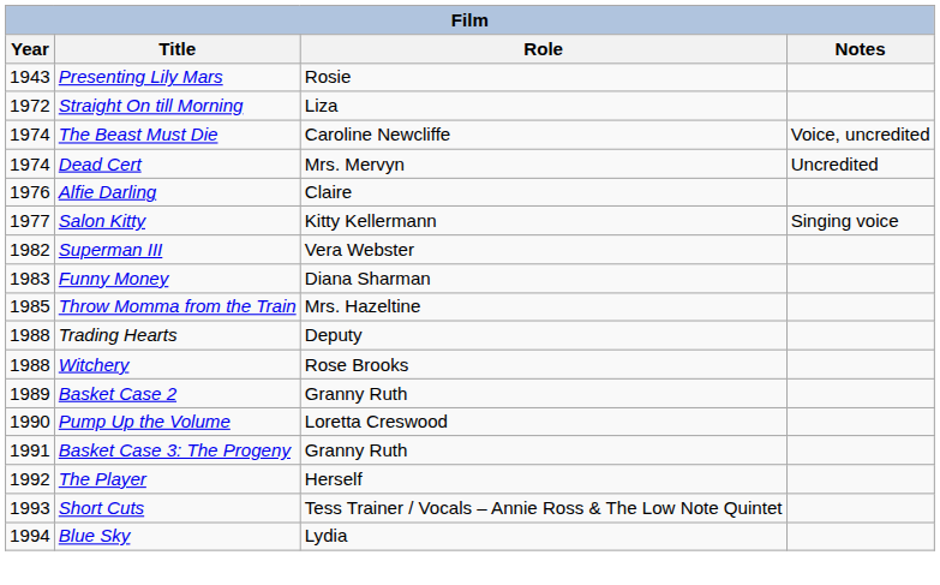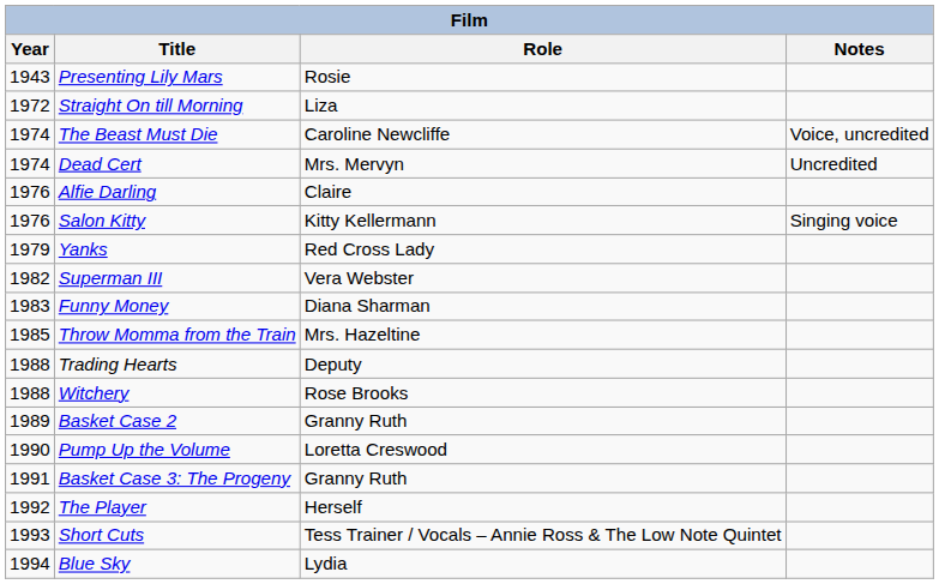 <table class="wikitable" style="font-size: 90%;">
 <tr>
 <th colspan="4" style="background: LightSteelBlue;">Film</th>
 </tr>
 <tr>
 <th>Year</th>
 <th>Title</th>
 <th>Role</th>
 <th>Notes</th>
 </tr>
 <tr>
 <td>1943</td>
 <td><em><a href='#'>Presenting Lily Mars</a></em></td>
 <td>Rosie</td>
 <td></td>
 </tr>
 <tr>
 <td>1972</td>
 <td><em><a href='#'>Straight On till Morning</a></em></td>
 <td>Liza</td>
 <td></td>
 </tr>
 <tr>
 <td>1974</td>
 <td><em><a href='#'>The Beast Must Die</a></em></td>
 <td>Caroline Newcliffe</td>
 <td>Voice, uncredited</td>
 </tr>
 <tr>
 <td>1974</td>
 <td><em><a href='#'>Dead Cert</a></em></td>
 <td>Mrs. Mervyn</td>
 <td>Uncredited</td>
 </tr>
 <tr>
 <td>1976</td>
 <td><em><a href='#'>Alfie Darling</a></em></td>
 <td>Claire</td>
 <td></td>
 </tr>
 <tr>
-<td>1977</td>
+<td>1976</td>
 <td><em><a href='#'>Salon Kitty</a></em></td>
 <td>Kitty Kellermann</td>
 <td>Singing voice</td>
+</tr>
+<tr>
+<td>1979</td>
+<td><em><a href='#'>Yanks</a></em></td>
+<td>Red Cross Lady</td>
+<td></td>
 </tr>
 <tr>
 <td>1982</td>
 <td><em><a href='#'>Superman III</a></em></td>
 <td>Vera Webster</td>
 <td></td>
 </tr>
 <tr>
 <td>1983</td>
 <td><em><a href='#'>Funny Money</a></em></td>
 <td>Diana Sharman</td>
 <td></td>
 </tr>
 <tr>
 <td>1985</td>
 <td><em><a href='#'>Throw Momma from the Train</a></em></td>
 <td>Mrs. Hazeltine</td>
 <td></td>
 </tr>
 <tr>
 <td>1988</td>
 <td><em>Trading Hearts</em></td>
 <td>Deputy</td>
 <td></td>
 </tr>
 <tr>
 <td>1988</td>
 <td><em><a href='#'>Witchery</a></em></td>
 <td>Rose Brooks</td>
 <td></td>
 </tr>
 <tr>
 <td>1989</td>
 <td><em><a href='#'>Basket Case 2</a></em></td>
 <td>Granny Ruth</td>
 <td></td>
 </tr>
 <tr>
 <td>1990</td>
 <td><em><a href='#'>Pump Up the Volume</a></em></td>
 <td>Loretta Creswood</td>
 <td></td>
 </tr>
 <tr>
 <td>1991</td>
 <td><em><a href='#'>Basket Case 3: The Progeny</a></em></td>
 <td>Granny Ruth</td>
 <td></td>
 </tr>
 <tr>
 <td>1992</td>
 <td><em><a href='#'>The Player</a></em></td>
 <td>Herself</td>
 <td></td>
 </tr>
 <tr>
 <td>1993</td>
 <td><em><a href='#'>Short Cuts</a></em></td>
 <td>Tess Trainer / Vocals – Annie Ross & The Low Note Quintet</td>
 <td></td>
 </tr>
 <tr>
 <td>1994</td>
 <td><em><a href='#'>Blue Sky</a></em></td>
 <td>Lydia</td>
 <td></td>
 </tr>
 </table>
